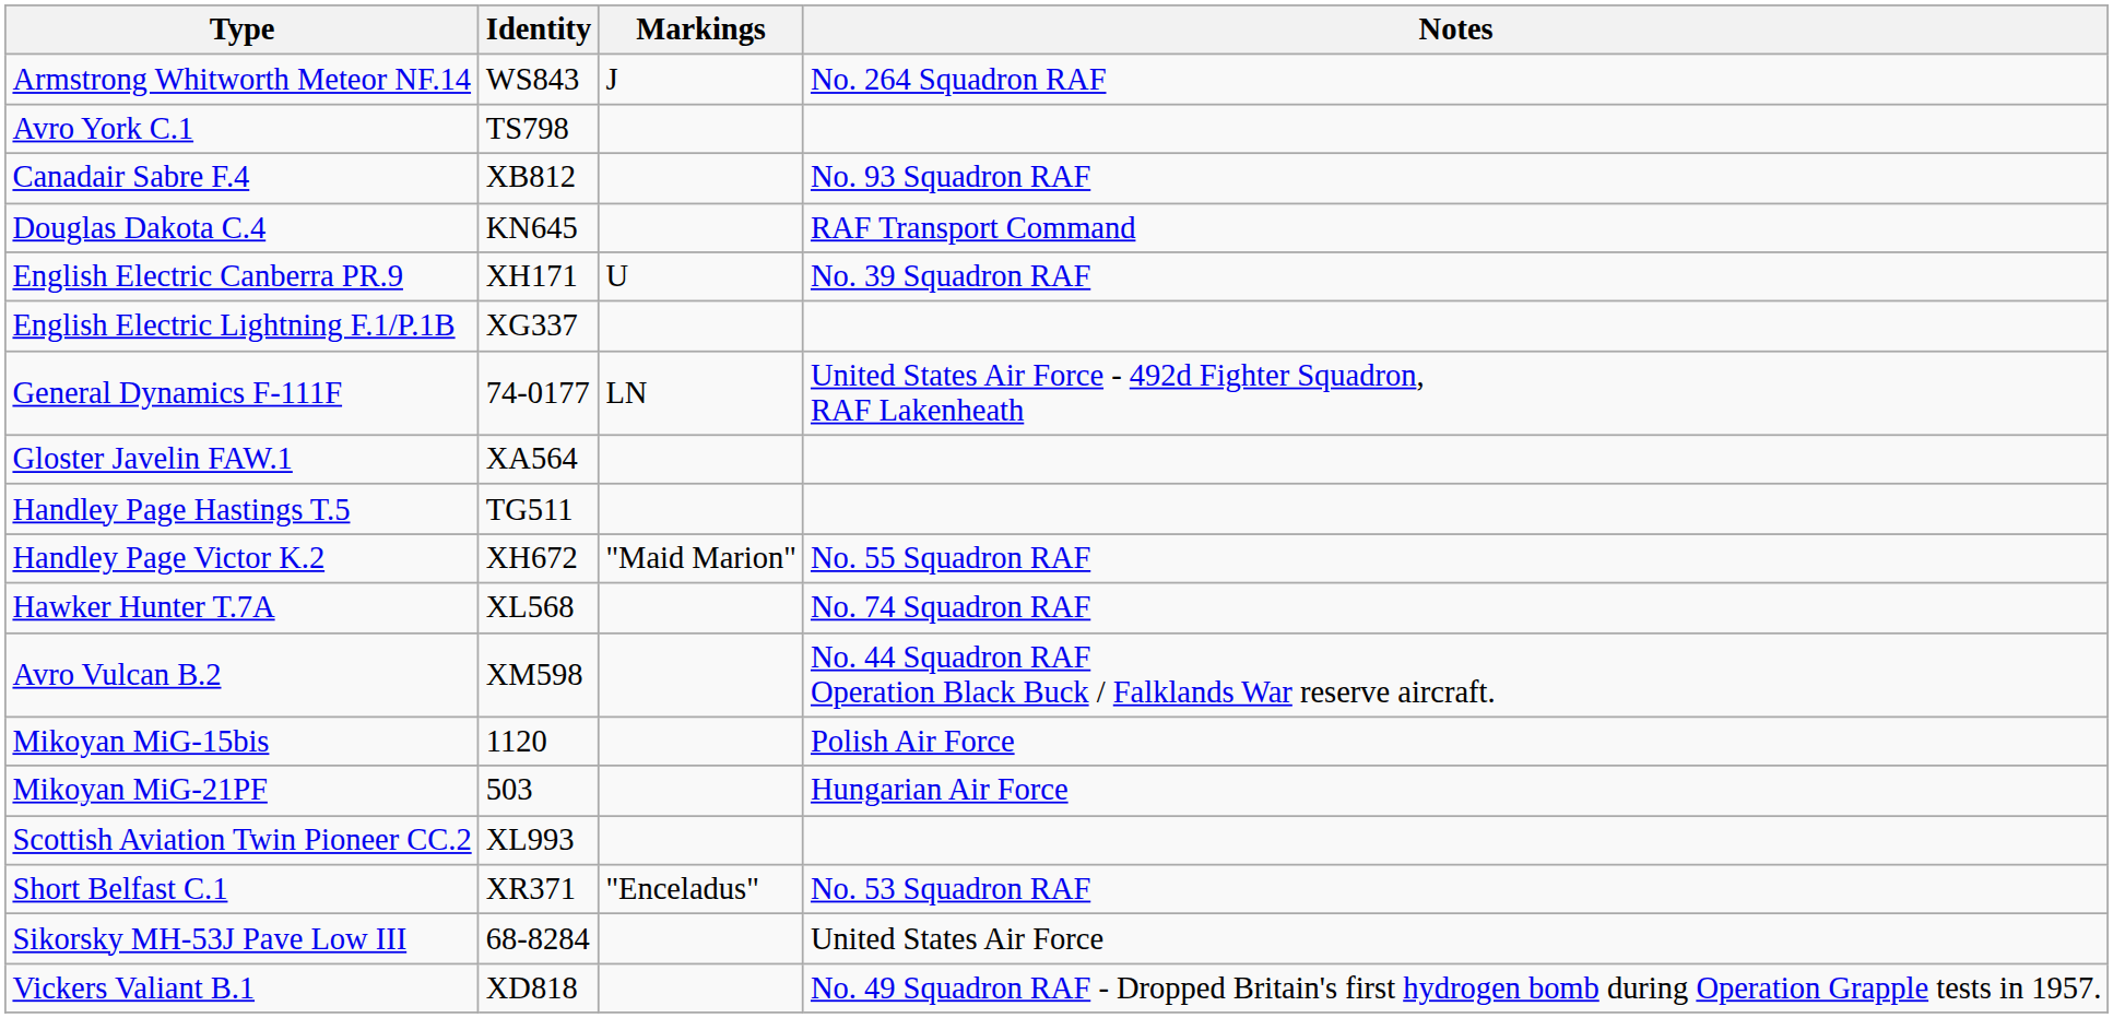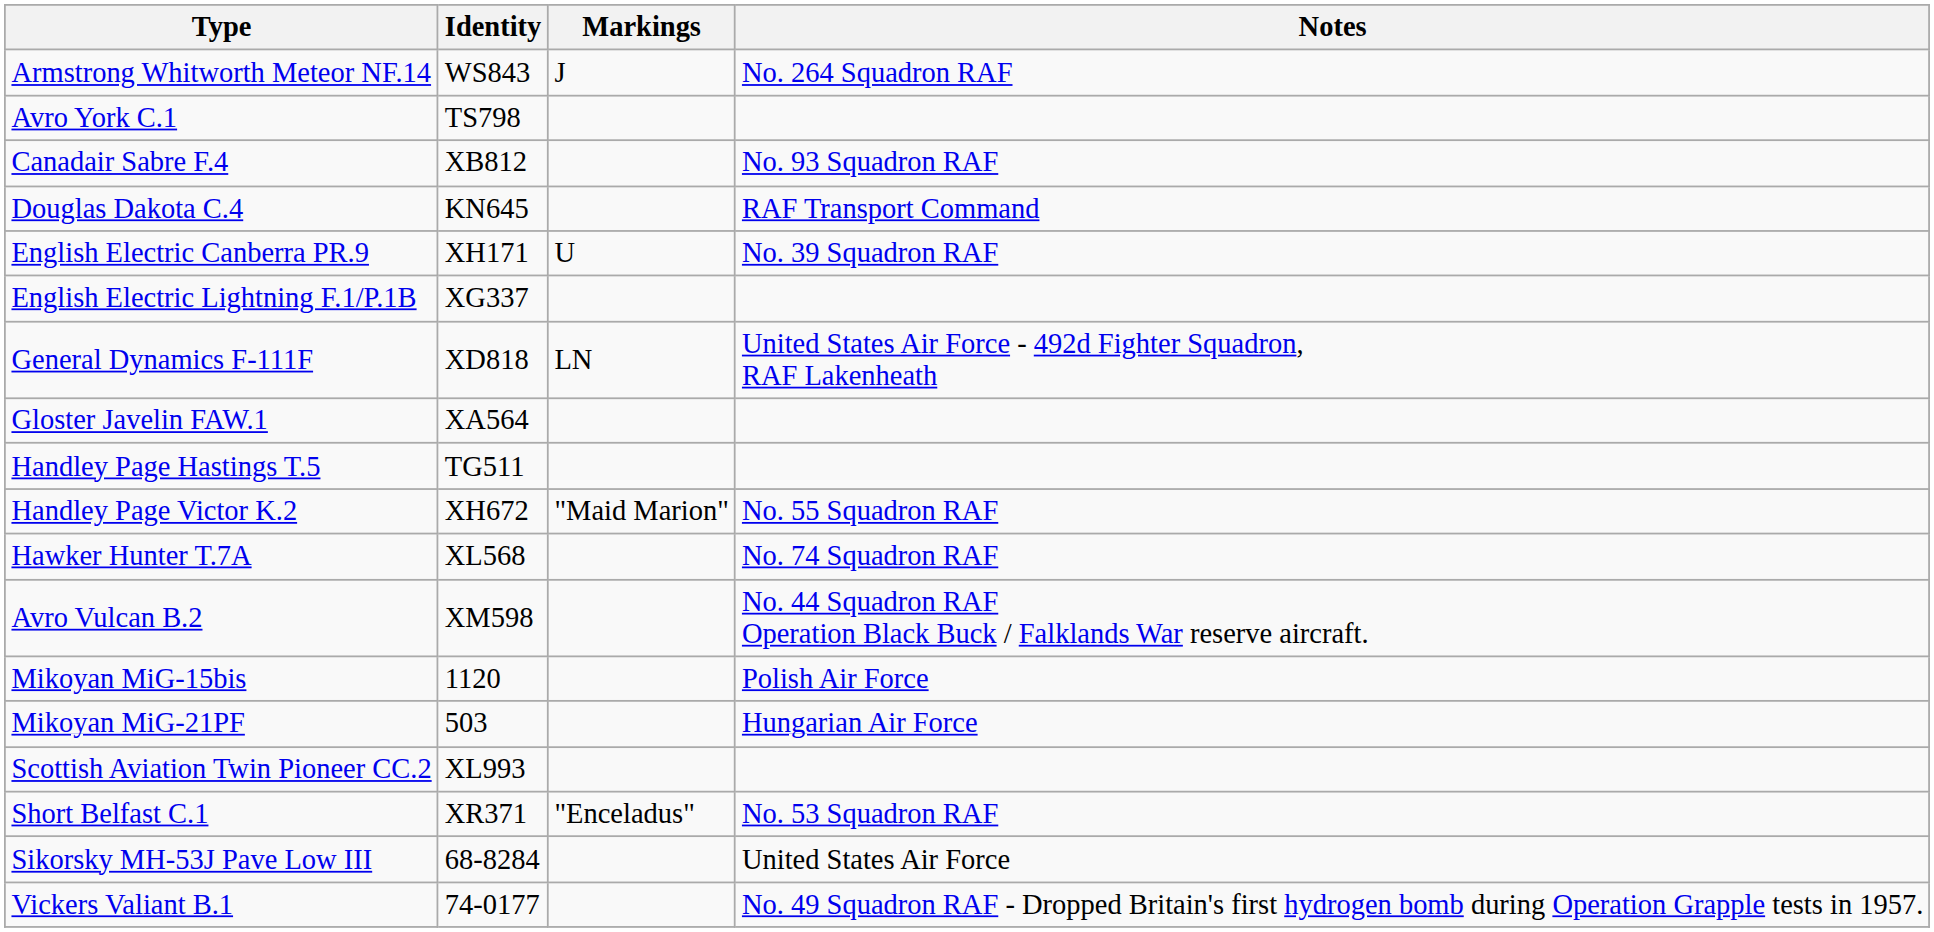 <table class="wikitable sortable">
 <tr>
 <th>Type</th>
 <th>Identity</th>
 <th>Markings</th>
 <th>Notes</th>
 </tr>
 <tr>
 <td><a href='#'>Armstrong Whitworth Meteor NF.14</a></td>
 <td>WS843</td>
 <td>J</td>
 <td><a href='#'>No. 264 Squadron RAF</a></td>
 </tr>
 <tr>
 <td><a href='#'>Avro York C.1</a></td>
 <td>TS798</td>
 <td></td>
 <td></td>
 </tr>
 <tr>
 <td><a href='#'>Canadair Sabre F.4</a></td>
 <td>XB812</td>
 <td></td>
 <td><a href='#'>No. 93 Squadron RAF</a></td>
 </tr>
 <tr>
 <td><a href='#'>Douglas Dakota C.4</a></td>
 <td>KN645</td>
 <td></td>
 <td><a href='#'>RAF Transport Command</a></td>
 </tr>
 <tr>
 <td><a href='#'>English Electric Canberra PR.9</a></td>
 <td>XH171</td>
 <td>U</td>
 <td><a href='#'>No. 39 Squadron RAF</a></td>
 </tr>
 <tr>
 <td><a href='#'>English Electric Lightning F.1/P.1B</a></td>
 <td>XG337</td>
 <td></td>
 <td></td>
 </tr>
 <tr>
 <td><a href='#'>General Dynamics F-111F</a></td>
-<td>74-0177</td>
+<td>XD818</td>
 <td>LN</td>
 <td><a href='#'>United States Air Force</a> - <a href='#'>492d Fighter Squadron</a>,<br> <a href='#'>RAF Lakenheath</a></td>
 </tr>
 <tr>
 <td><a href='#'>Gloster Javelin FAW.1</a></td>
 <td>XA564</td>
 <td></td>
 <td></td>
 </tr>
 <tr>
 <td><a href='#'>Handley Page Hastings T.5</a></td>
 <td>TG511</td>
 <td></td>
 <td></td>
 </tr>
 <tr>
 <td><a href='#'>Handley Page Victor K.2</a></td>
 <td>XH672</td>
 <td>"Maid Marion"</td>
 <td><a href='#'>No. 55 Squadron RAF</a></td>
 </tr>
 <tr>
 <td><a href='#'>Hawker Hunter T.7A</a></td>
 <td>XL568</td>
 <td></td>
 <td><a href='#'>No. 74 Squadron RAF</a></td>
 </tr>
 <tr>
 <td><a href='#'>Avro Vulcan B.2</a></td>
 <td>XM598</td>
 <td></td>
 <td><a href='#'>No. 44 Squadron RAF</a> <br> <a href='#'>Operation Black Buck</a> / <a href='#'>Falklands War</a> reserve aircraft.</td>
 </tr>
 <tr>
 <td><a href='#'>Mikoyan MiG-15bis</a></td>
 <td>1120</td>
 <td></td>
 <td><a href='#'>Polish Air Force</a></td>
 </tr>
 <tr>
 <td><a href='#'>Mikoyan MiG-21PF</a></td>
 <td>503</td>
 <td></td>
 <td><a href='#'>Hungarian Air Force</a></td>
 </tr>
 <tr>
 <td><a href='#'>Scottish Aviation Twin Pioneer CC.2</a></td>
 <td>XL993</td>
 <td></td>
 <td></td>
 </tr>
 <tr>
 <td><a href='#'>Short Belfast C.1</a></td>
 <td>XR371</td>
 <td>"Enceladus"</td>
 <td><a href='#'>No. 53 Squadron RAF</a></td>
 </tr>
 <tr>
 <td><a href='#'>Sikorsky MH-53J Pave Low III</a></td>
 <td>68-8284</td>
 <td></td>
 <td>United States Air Force</td>
 </tr>
 <tr>
 <td><a href='#'>Vickers Valiant B.1</a></td>
-<td>XD818</td>
+<td>74-0177</td>
 <td></td>
 <td><a href='#'>No. 49 Squadron RAF</a> - Dropped Britain's first <a href='#'>hydrogen bomb</a>  during <a href='#'>Operation Grapple</a> tests in 1957.</td>
 </tr>
 </table>
